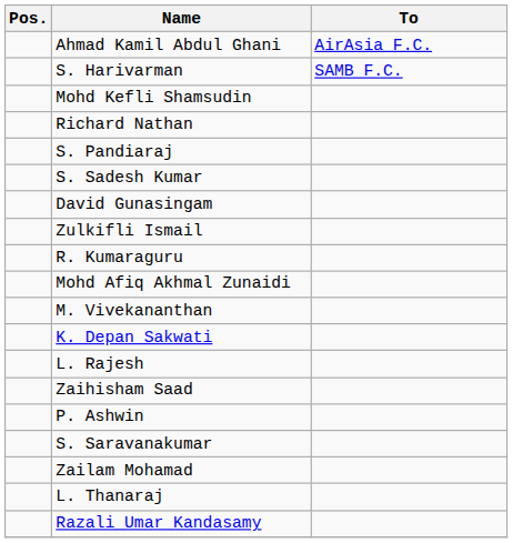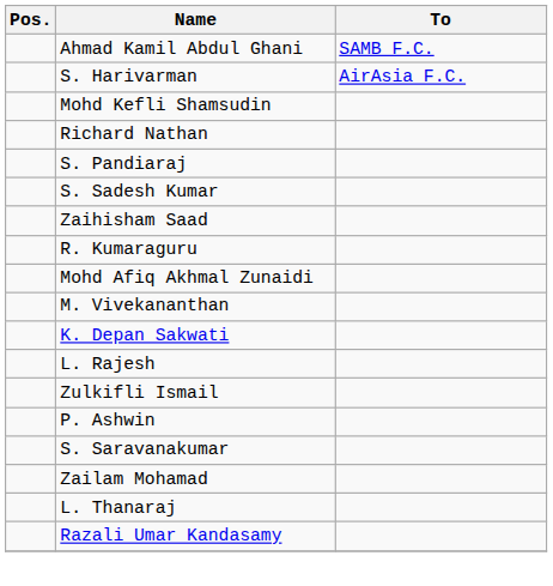 <table class="wikitable sortable">
 <tr>
 <th width= 25>Pos.</th>
 <th width= 200>Name</th>
 <th width= 150>To</th>
 </tr>
 <tr>
 <td></td>
 <td> Ahmad Kamil Abdul Ghani</td>
-<td> <a href='#'>AirAsia F.C.</a></td>
+<td> <a href='#'>SAMB F.C.</a></td>
 </tr>
 <tr>
 <td></td>
 <td> S. Harivarman</td>
-<td> <a href='#'>SAMB F.C.</a></td>
+<td> <a href='#'>AirAsia F.C.</a></td>
 </tr>
 <tr>
 <td></td>
 <td> Mohd Kefli Shamsudin</td>
 <td></td>
 </tr>
 <tr>
 <td></td>
 <td> Richard Nathan</td>
 <td></td>
 </tr>
 <tr>
 <td></td>
 <td> S. Pandiaraj</td>
 <td></td>
 </tr>
 <tr>
 <td></td>
 <td> S. Sadesh Kumar</td>
 <td></td>
 </tr>
 <tr>
 <td></td>
-<td> David Gunasingam</td>
-<td></td>
-</tr>
-<tr>
-<td></td>
-<td> Zulkifli Ismail</td>
+<td> Zaihisham Saad</td>
 <td></td>
 </tr>
 <tr>
 <td></td>
 <td> R. Kumaraguru</td>
 <td></td>
 </tr>
 <tr>
 <td></td>
 <td> Mohd Afiq Akhmal Zunaidi</td>
 <td></td>
 </tr>
 <tr>
 <td></td>
 <td> M. Vivekananthan</td>
 <td></td>
 </tr>
 <tr>
 <td></td>
 <td> <a href='#'>K. Depan Sakwati</a></td>
 <td></td>
 </tr>
 <tr>
 <td></td>
 <td> L. Rajesh</td>
 <td></td>
 </tr>
 <tr>
 <td></td>
-<td> Zaihisham Saad</td>
+<td> Zulkifli Ismail</td>
 <td></td>
 </tr>
 <tr>
 <td></td>
 <td> P. Ashwin</td>
 <td></td>
 </tr>
 <tr>
 <td></td>
 <td> S. Saravanakumar</td>
 <td></td>
 </tr>
 <tr>
 <td></td>
 <td> Zailam Mohamad</td>
 <td></td>
 </tr>
 <tr>
 <td></td>
 <td> L. Thanaraj</td>
 <td></td>
 </tr>
 <tr>
 <td></td>
 <td> <a href='#'>Razali Umar Kandasamy</a></td>
 <td></td>
 </tr>
 <tr>
 </tr>
 </table>
